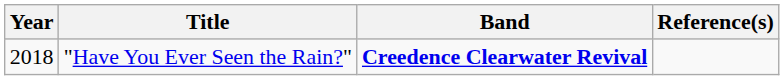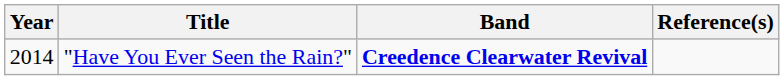 <table class="wikitable">
 <tr>
 <th>Year</th>
 <th>Title</th>
 <th>Band</th>
 <th scope="col" class="unsortable">Reference(s)</th>
 </tr>
 <tr>
-<td>2018</td>
+<td>2014</td>
 <td>"<a href='#'>Have You Ever Seen the Rain?</a>"</td>
 <td><strong><a href='#'>Creedence Clearwater Revival</a></strong></td>
 <td></td>
 </tr>
 </table>
